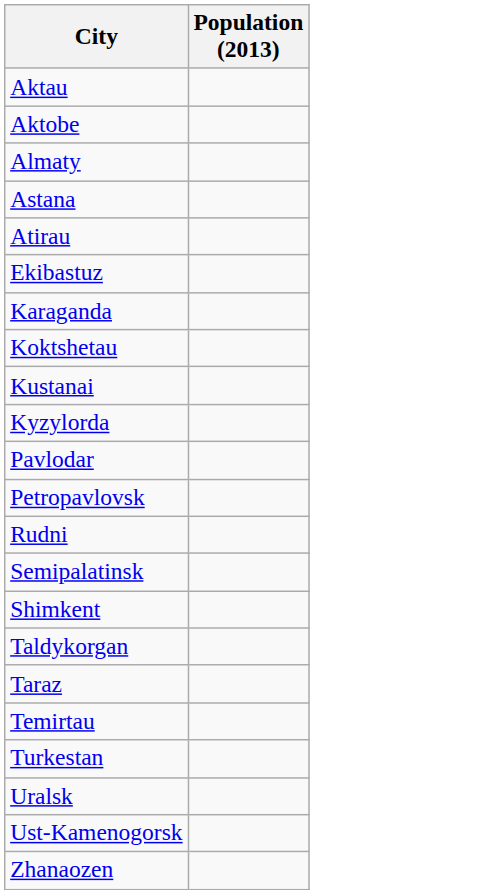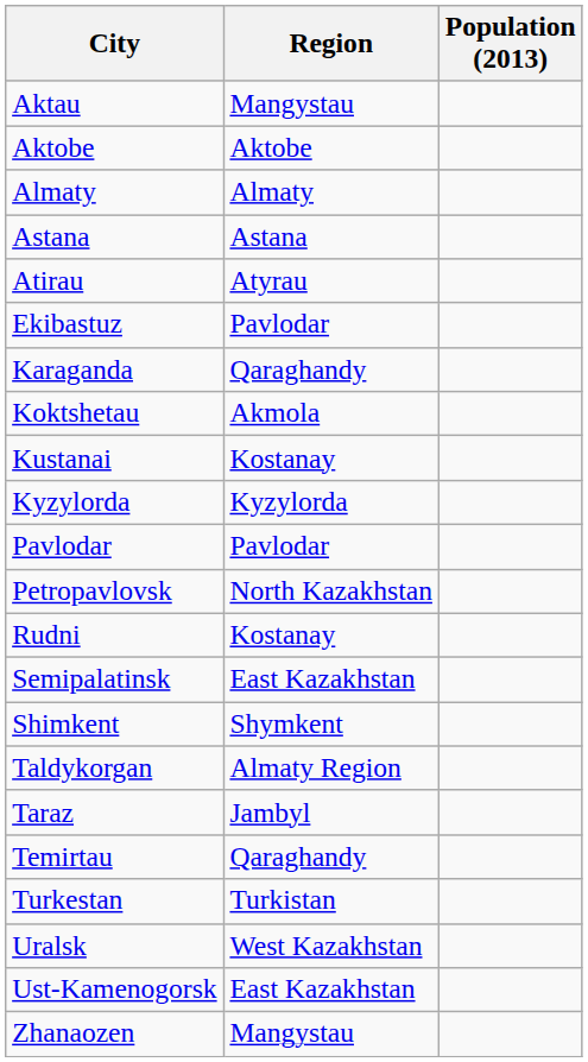 <table class="wikitable sortable sticky-header col3right">
 <tr>
 <th>City</th>
+<th>Region</th>
 <th>Population<br>(2013)</th>
 </tr>
 <tr>
 <td><a href='#'>Aktau</a></td>
+<td><a href='#'>Mangystau</a></td>
 <td></td>
 </tr>
 <tr>
+<td><a href='#'>Aktobe</a></td>
 <td><a href='#'>Aktobe</a></td>
 <td></td>
 </tr>
 <tr>
 <td><a href='#'>Almaty</a></td>
+<td><a href='#'>Almaty</a></td>
 <td></td>
 </tr>
 <tr>
+<td><a href='#'>Astana</a></td>
 <td><a href='#'>Astana</a></td>
 <td></td>
 </tr>
 <tr>
 <td><a href='#'>Atirau</a></td>
+<td><a href='#'>Atyrau</a></td>
 <td></td>
 </tr>
 <tr>
 <td><a href='#'>Ekibastuz</a></td>
+<td><a href='#'>Pavlodar</a></td>
 <td></td>
 </tr>
 <tr>
 <td><a href='#'>Karaganda</a></td>
+<td><a href='#'>Qaraghandy</a></td>
 <td></td>
 </tr>
 <tr>
 <td><a href='#'>Koktshetau</a></td>
+<td><a href='#'>Akmola</a></td>
 <td></td>
 </tr>
 <tr>
 <td><a href='#'>Kustanai</a></td>
+<td><a href='#'>Kostanay</a></td>
 <td></td>
 </tr>
 <tr>
+<td><a href='#'>Kyzylorda</a></td>
 <td><a href='#'>Kyzylorda</a></td>
 <td></td>
 </tr>
 <tr>
 <td><a href='#'>Pavlodar</a></td>
+<td><a href='#'>Pavlodar</a></td>
 <td></td>
 </tr>
 <tr>
 <td><a href='#'>Petropavlovsk</a></td>
+<td><a href='#'>North Kazakhstan</a></td>
 <td></td>
 </tr>
 <tr>
 <td><a href='#'>Rudni</a></td>
+<td><a href='#'>Kostanay</a></td>
 <td></td>
 </tr>
 <tr>
 <td><a href='#'>Semipalatinsk</a></td>
+<td><a href='#'>East Kazakhstan</a></td>
 <td></td>
 </tr>
 <tr>
 <td><a href='#'>Shimkent</a></td>
+<td><a href='#'>Shymkent</a></td>
 <td></td>
 </tr>
 <tr>
 <td><a href='#'>Taldykorgan</a></td>
+<td><a href='#'>Almaty Region</a></td>
 <td></td>
 </tr>
 <tr>
 <td><a href='#'>Taraz</a></td>
+<td><a href='#'>Jambyl</a></td>
 <td></td>
 </tr>
 <tr>
 <td><a href='#'>Temirtau</a></td>
+<td><a href='#'>Qaraghandy</a></td>
 <td></td>
 </tr>
 <tr>
 <td><a href='#'>Turkestan</a></td>
+<td><a href='#'>Turkistan</a></td>
 <td></td>
 </tr>
 <tr>
 <td><a href='#'>Uralsk</a></td>
+<td><a href='#'>West Kazakhstan</a></td>
 <td></td>
 </tr>
 <tr>
 <td><a href='#'>Ust-Kamenogorsk</a></td>
+<td><a href='#'>East Kazakhstan</a></td>
 <td></td>
 </tr>
 <tr>
 <td><a href='#'>Zhanaozen</a></td>
+<td><a href='#'>Mangystau</a></td>
 <td></td>
 </tr>
 </table>
